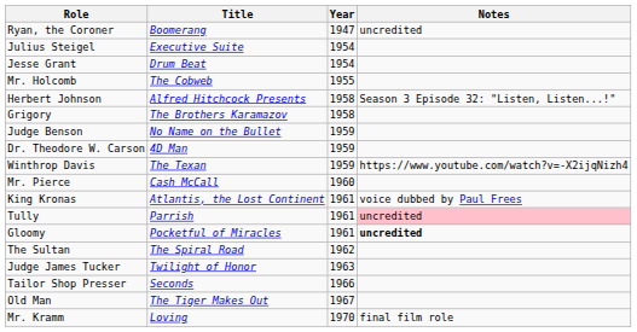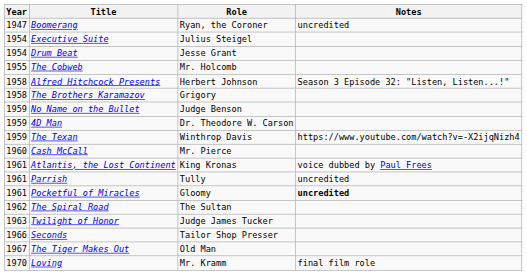 <table class="wikitable">
 <tr>
+<th>Year</th>
+<th>Title</th>
 <th>Role</th>
-<th>Title</th>
-<th>Year</th>
 <th>Notes</th>
 </tr>
 <tr>
+<td>1947</td>
+<td><em><a href='#'>Boomerang</a></em></td>
 <td>Ryan, the Coroner</td>
-<td><em><a href='#'>Boomerang</a></em></td>
-<td>1947</td>
 <td>uncredited</td>
 </tr>
 <tr>
+<td>1954</td>
+<td><em><a href='#'>Executive Suite</a></em></td>
 <td>Julius Steigel</td>
-<td><em><a href='#'>Executive Suite</a></em></td>
-<td>1954</td>
 <td></td>
 </tr>
 <tr>
+<td>1954</td>
+<td><em><a href='#'>Drum Beat</a></em></td>
 <td>Jesse Grant</td>
-<td><em><a href='#'>Drum Beat</a></em></td>
-<td>1954</td>
 <td></td>
 </tr>
 <tr>
+<td>1955</td>
+<td><em><a href='#'>The Cobweb</a></em></td>
 <td>Mr. Holcomb</td>
-<td><em><a href='#'>The Cobweb</a></em></td>
-<td>1955</td>
 <td></td>
 </tr>
 <tr>
+<td>1958</td>
+<td><em><a href='#'>Alfred Hitchcock Presents</a></em></td>
 <td>Herbert Johnson</td>
-<td><em><a href='#'>Alfred Hitchcock Presents</a></em></td>
-<td>1958</td>
 <td>Season 3 Episode 32: "Listen, Listen...!"</td>
 </tr>
 <tr>
+<td>1958</td>
+<td><em><a href='#'>The Brothers Karamazov</a></em></td>
 <td>Grigory</td>
-<td><em><a href='#'>The Brothers Karamazov</a></em></td>
-<td>1958</td>
 <td></td>
 </tr>
 <tr>
+<td>1959</td>
+<td><em><a href='#'>No Name on the Bullet</a></em></td>
 <td>Judge Benson</td>
-<td><em><a href='#'>No Name on the Bullet</a></em></td>
-<td>1959</td>
 <td></td>
 </tr>
 <tr>
+<td>1959</td>
+<td><em><a href='#'>4D Man</a></em></td>
 <td>Dr. Theodore W. Carson</td>
-<td><em><a href='#'>4D Man</a></em></td>
-<td>1959</td>
 <td></td>
 </tr>
 <tr>
+<td>1959</td>
+<td><em><a href='#'>The Texan</a></em></td>
 <td>Winthrop Davis</td>
-<td><em><a href='#'>The Texan</a></em></td>
-<td>1959</td>
 <td>https://www.youtube.com/watch?v=-X2ijqNizh4</td>
 </tr>
 <tr>
+<td>1960</td>
+<td><em><a href='#'>Cash McCall</a></em></td>
 <td>Mr. Pierce</td>
-<td><em><a href='#'>Cash McCall</a></em></td>
-<td>1960</td>
 <td></td>
 </tr>
 <tr>
+<td>1961</td>
+<td><em><a href='#'>Atlantis, the Lost Continent</a></em></td>
 <td>King Kronas</td>
-<td><em><a href='#'>Atlantis, the Lost Continent</a></em></td>
-<td>1961</td>
 <td>voice dubbed by <a href='#'>Paul Frees</a></td>
 </tr>
 <tr>
+<td>1961</td>
+<td><em><a href='#'>Parrish</a></em></td>
 <td>Tully</td>
-<td><em><a href='#'>Parrish</a></em></td>
-<td>1961</td>
-<td style="background: pink;">uncredited</td>
+<td>uncredited</td>
 </tr>
 <tr>
+<td>1961</td>
+<td><em><a href='#'>Pocketful of Miracles</a></em></td>
 <td>Gloomy</td>
-<td><em><a href='#'>Pocketful of Miracles</a></em></td>
-<td>1961</td>
 <td><strong>uncredited</strong></td>
 </tr>
 <tr>
+<td>1962</td>
+<td><em><a href='#'>The Spiral Road</a></em></td>
 <td>The Sultan</td>
-<td><em><a href='#'>The Spiral Road</a></em></td>
-<td>1962</td>
 <td></td>
 </tr>
 <tr>
+<td>1963</td>
+<td><em><a href='#'>Twilight of Honor</a></em></td>
 <td>Judge James Tucker</td>
-<td><em><a href='#'>Twilight of Honor</a></em></td>
-<td>1963</td>
 <td></td>
 </tr>
 <tr>
+<td>1966</td>
+<td><em><a href='#'>Seconds</a></em></td>
 <td>Tailor Shop Presser</td>
-<td><em><a href='#'>Seconds</a></em></td>
-<td>1966</td>
 <td></td>
 </tr>
 <tr>
+<td>1967</td>
+<td><em><a href='#'>The Tiger Makes Out</a></em></td>
 <td>Old Man</td>
-<td><em><a href='#'>The Tiger Makes Out</a></em></td>
-<td>1967</td>
 <td></td>
 </tr>
 <tr>
+<td>1970</td>
+<td><em><a href='#'>Loving</a></em></td>
 <td>Mr. Kramm</td>
-<td><em><a href='#'>Loving</a></em></td>
-<td>1970</td>
 <td>final film role</td>
 </tr>
 </table>
